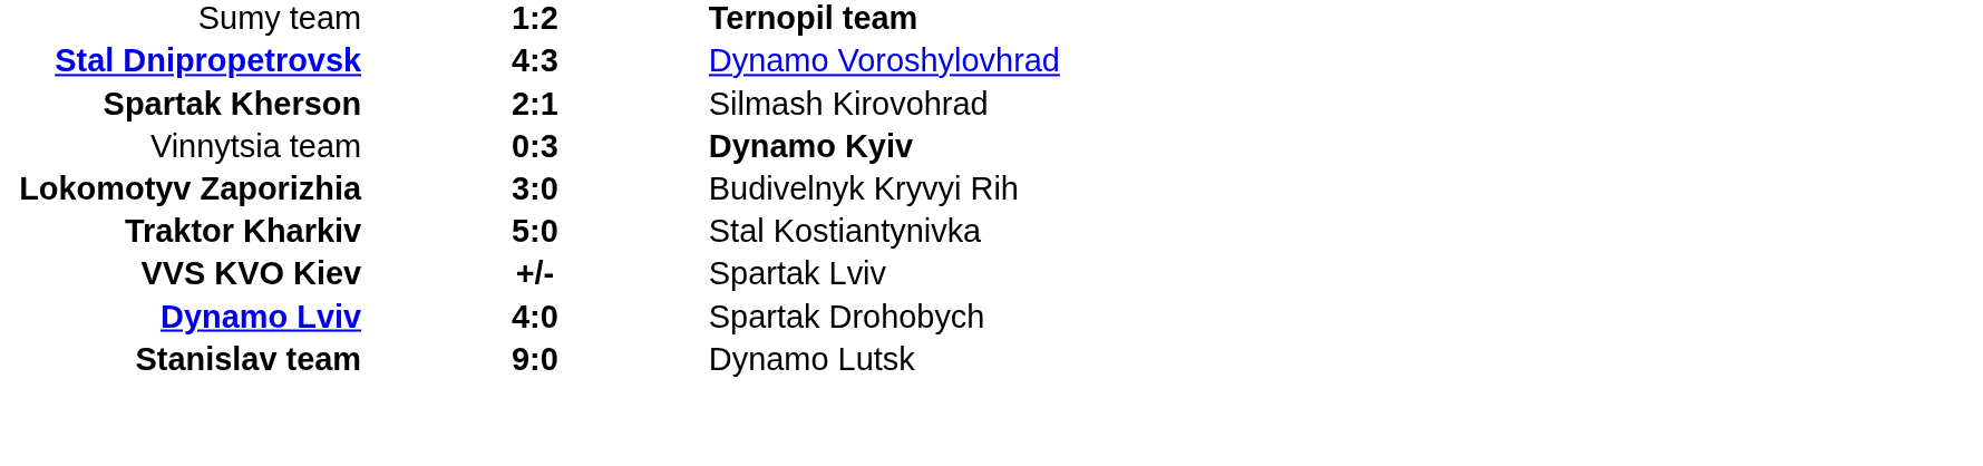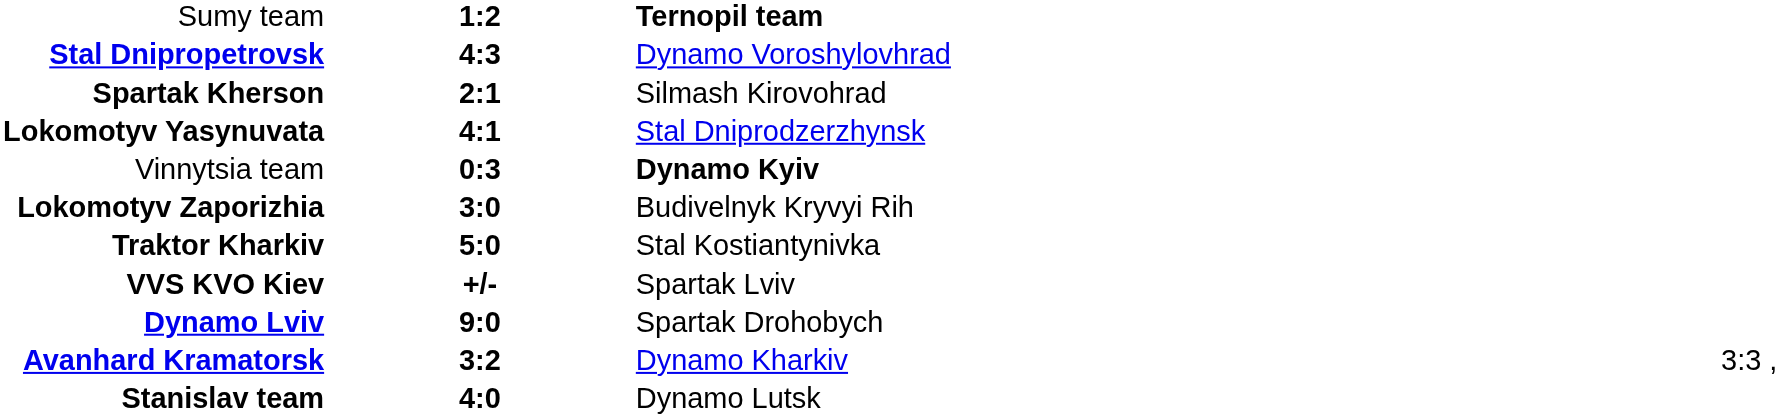 <table width=100% cellspacing=1>
 <tr>
 <th width=20%></th>
 <th width=12%></th>
 <th width=20%></th>
 <th></th>
 </tr>
 <tr style=font-size:90%>
 <td align=right>Sumy team</td>
 <td align=center><strong>1:2</strong></td>
 <td><strong>Ternopil team</strong></td>
 <td align=center></td>
 </tr>
 <tr style=font-size:90%>
 <td align=right><strong><a href='#'>Stal Dnipropetrovsk</a></strong></td>
 <td align=center><strong>4:3</strong></td>
 <td><a href='#'>Dynamo Voroshylovhrad</a></td>
 <td align=center></td>
 </tr>
 <tr style=font-size:90%>
 <td align=right><strong>Spartak Kherson</strong></td>
 <td align=center><strong>2:1</strong></td>
 <td>Silmash Kirovohrad</td>
+<td align=center></td>
+</tr>
+<tr style=font-size:90%>
+<td align=right><strong>Lokomotyv Yasynuvata</strong></td>
+<td align=center><strong>4:1</strong></td>
+<td><a href='#'>Stal Dniprodzerzhynsk</a></td>
 <td align=center></td>
 </tr>
 <tr style=font-size:90%>
 <td align=right>Vinnytsia team</td>
 <td align=center><strong>0:3</strong></td>
 <td><strong>Dynamo Kyiv</strong></td>
 <td align=center></td>
 </tr>
 <tr style=font-size:90%>
 <td align=right><strong>Lokomotyv Zaporizhia</strong></td>
 <td align=center><strong>3:0</strong></td>
 <td>Budivelnyk Kryvyi Rih</td>
 <td align=center></td>
 </tr>
 <tr style=font-size:90%>
 <td align=right><strong>Traktor Kharkiv</strong></td>
 <td align=center><strong>5:0</strong></td>
 <td>Stal Kostiantynivka</td>
 <td align=center></td>
 </tr>
 <tr style=font-size:90%>
 <td align=right><strong>VVS KVO Kiev</strong></td>
 <td align=center><strong>+/-</strong></td>
 <td>Spartak Lviv</td>
 <td align=center></td>
 </tr>
 <tr style=font-size:90%>
 <td align=right><strong><a href='#'>Dynamo Lviv</a></strong></td>
-<td align=center><strong>4:0</strong></td>
+<td align=center><strong>9:0</strong></td>
 <td>Spartak Drohobych</td>
 <td align=center></td>
 </tr>
 <tr style=font-size:90%>
+<td align=right><strong><a href='#'>Avanhard Kramatorsk</a></strong></td>
+<td align=center><strong>3:2</strong></td>
+<td><a href='#'>Dynamo Kharkiv</a></td>
+<td align=center>3:3 , </td>
+</tr>
+<tr style=font-size:90%>
 <td align=right><strong>Stanislav team</strong></td>
-<td align=center><strong>9:0</strong></td>
+<td align=center><strong>4:0</strong></td>
 <td>Dynamo Lutsk</td>
 <td align=center></td>
 </tr>
 </table>
